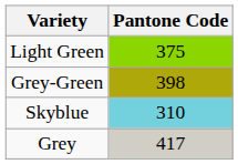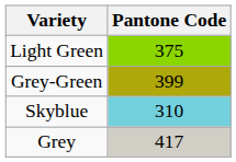 <table class="wikitable" style="text-align:center" align="right">
 <tr>
 <th>Variety</th>
 <th>Pantone Code</th>
 </tr>
 <tr>
 <td>Light Green</td>
 <td style="background: #8CD600;">375</td>
 </tr>
 <tr>
 <td>Grey-Green</td>
-<td style="background: #AFA80A;">398</td>
+<td style="background: #AFA80A;">399</td>
 </tr>
 <tr>
 <td>Skyblue</td>
 <td style="background: #72D1DD;">310</td>
 </tr>
 <tr>
 <td>Grey</td>
 <td style="background: #D1CEC6;">417</td>
 </tr>
 </table>
